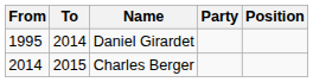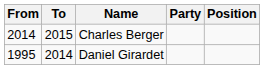 <table class="wikitable">
 <tr>
 <th>From</th>
 <th>To</th>
 <th>Name</th>
 <th>Party</th>
 <th>Position</th>
 </tr>
 <tr>
+<td>2014</td>
+<td>2015</td>
+<td>Charles Berger</td>
+<td></td>
+<td></td>
+</tr>
+<tr>
 <td>1995</td>
 <td>2014</td>
 <td>Daniel Girardet</td>
 <td></td>
 <td></td>
 </tr>
-<tr>
-<td>2014</td>
-<td>2015</td>
-<td>Charles Berger</td>
-<td></td>
-<td></td>
-</tr>
 </table>
